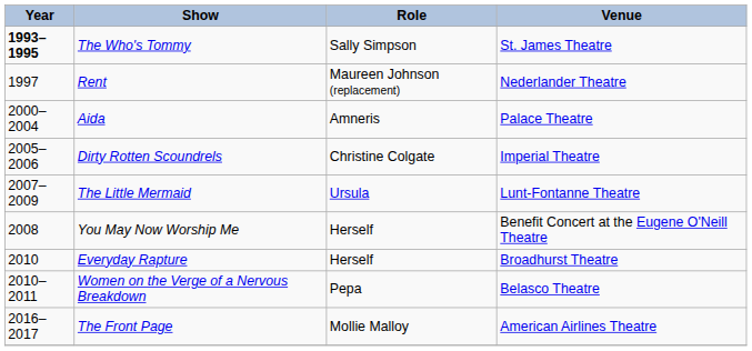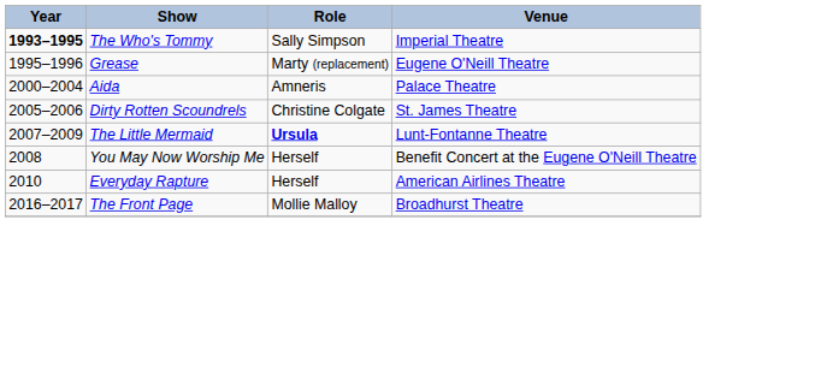 <table class="wikitable" style=width="70%">
 <tr>
 <th style="background:#B0C4DE;">Year</th>
 <th style="background:#B0C4DE;">Show</th>
 <th style="background:#B0C4DE;">Role</th>
 <th style="background:#B0C4DE;">Venue</th>
 </tr>
 <tr>
 <td><strong>1993–1995</strong></td>
 <td><em><a href='#'>The Who's Tommy</a></em></td>
 <td>Sally Simpson</td>
-<td><a href='#'>St. James Theatre</a></td>
+<td><a href='#'>Imperial Theatre</a></td>
 </tr>
 <tr>
-<td>1997</td>
-<td><em><a href='#'>Rent</a></em></td>
-<td>Maureen Johnson <small>(replacement)</small></td>
-<td><a href='#'>Nederlander Theatre</a></td>
+<td>1995–1996</td>
+<td><em><a href='#'>Grease</a></em></td>
+<td>Marty <small>(replacement)</small></td>
+<td><a href='#'>Eugene O'Neill Theatre</a></td>
 </tr>
 <tr>
 <td>2000–2004</td>
 <td><em><a href='#'>Aida</a></em></td>
 <td>Amneris</td>
 <td><a href='#'>Palace Theatre</a></td>
 </tr>
 <tr>
 <td>2005–2006</td>
 <td><em><a href='#'>Dirty Rotten Scoundrels</a></em></td>
 <td>Christine Colgate</td>
-<td><a href='#'>Imperial Theatre</a></td>
+<td><a href='#'>St. James Theatre</a></td>
 </tr>
 <tr>
 <td>2007–2009</td>
 <td><em><a href='#'>The Little Mermaid</a></em></td>
-<td><a href='#'>Ursula</a></td>
+<td><strong><a href='#'>Ursula</a></strong></td>
 <td><a href='#'>Lunt-Fontanne Theatre</a></td>
 </tr>
 <tr>
 <td>2008</td>
 <td><em>You May Now Worship Me</em></td>
 <td>Herself</td>
 <td>Benefit Concert at the <a href='#'>Eugene O'Neill Theatre</a></td>
 </tr>
 <tr>
 <td>2010</td>
 <td><em><a href='#'>Everyday Rapture</a></em></td>
 <td>Herself</td>
-<td><a href='#'>Broadhurst Theatre</a></td>
-</tr>
-<tr>
-<td>2010–2011</td>
-<td><em><a href='#'>Women on the Verge of a Nervous Breakdown</a></em></td>
-<td>Pepa</td>
-<td><a href='#'>Belasco Theatre</a></td>
+<td><a href='#'>American Airlines Theatre</a></td>
 </tr>
 <tr>
 <td>2016–2017</td>
 <td><em><a href='#'>The Front Page</a></em></td>
 <td>Mollie Malloy</td>
-<td><a href='#'>American Airlines Theatre</a></td>
+<td><a href='#'>Broadhurst Theatre</a></td>
 </tr>
 <tr>
 </tr>
 </table>
